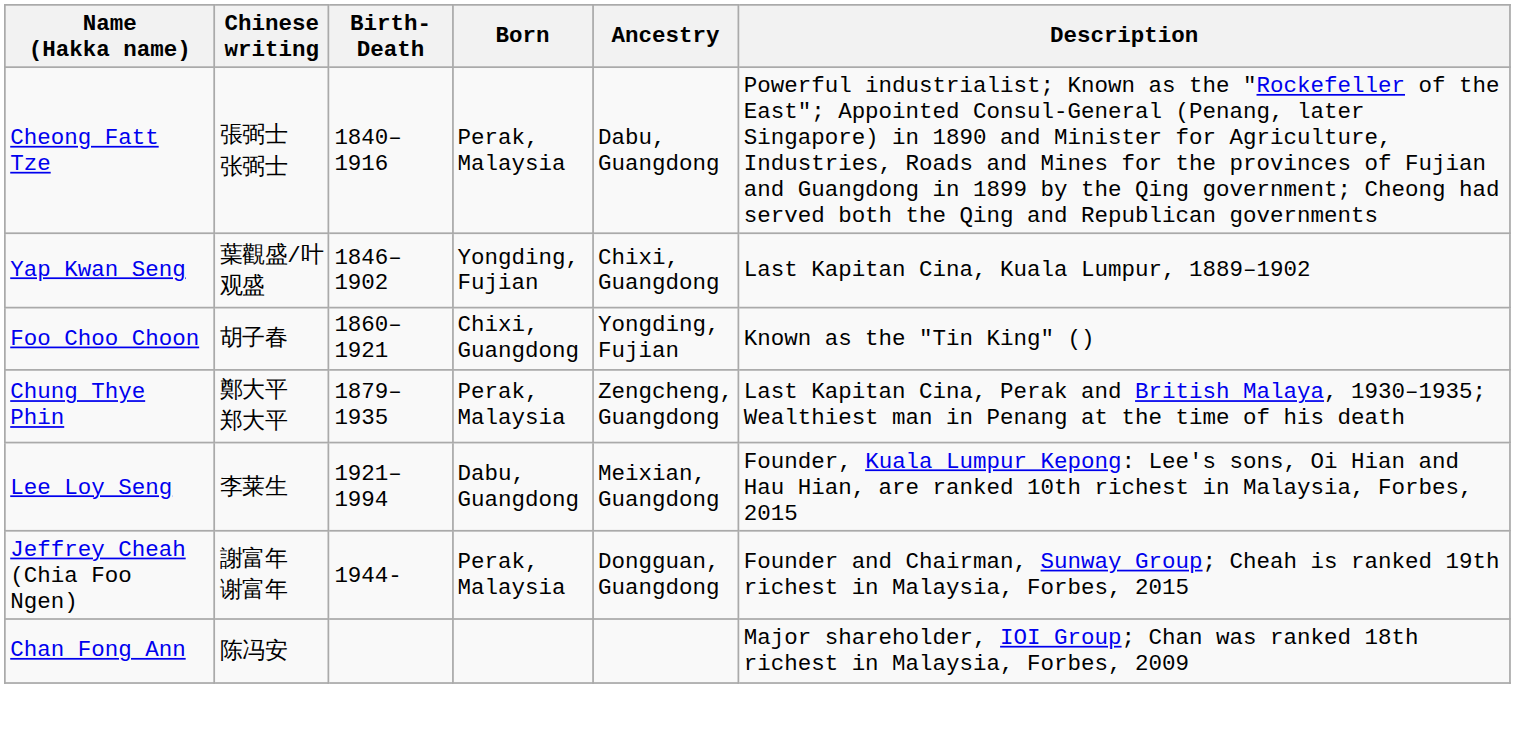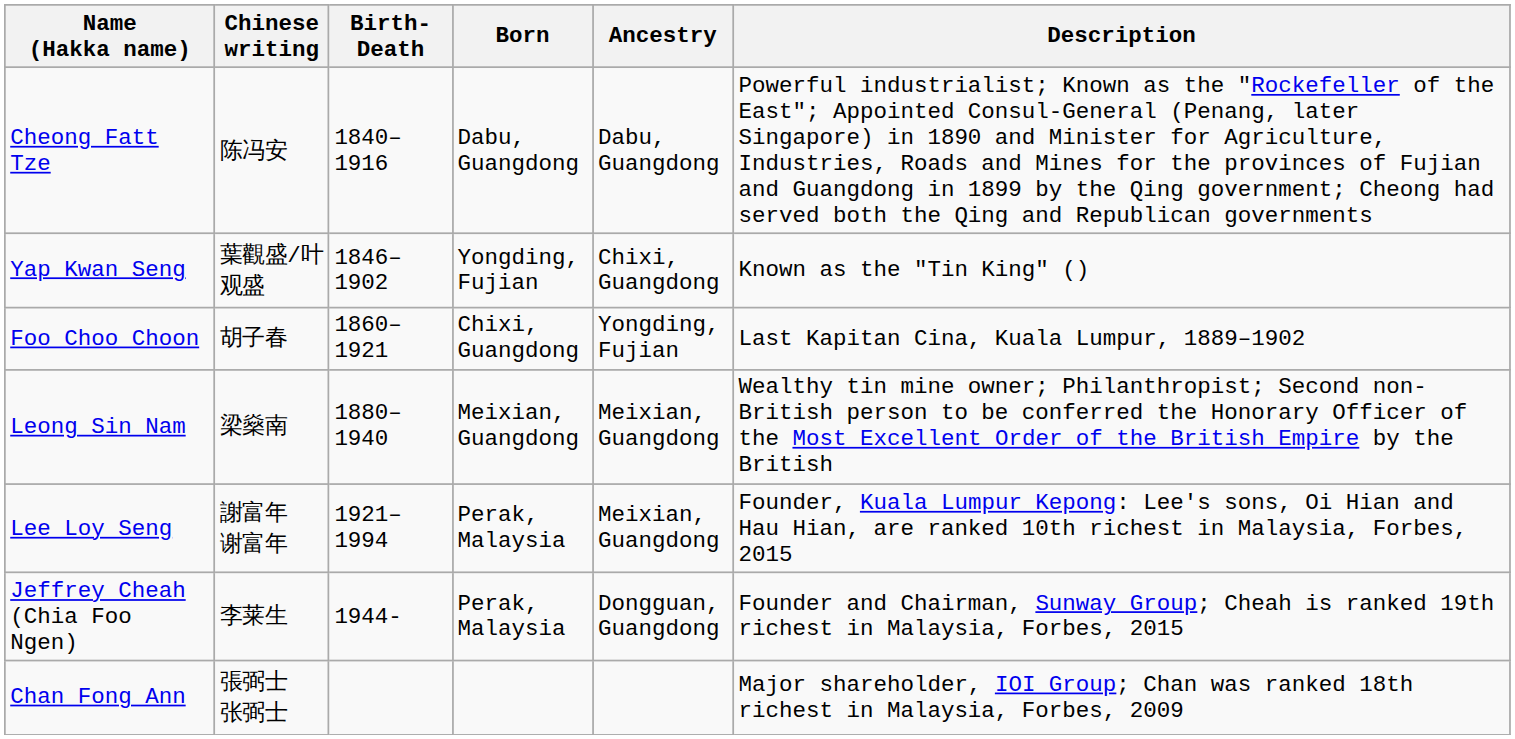 <table class="wikitable">
 <tr>
 <th width="115">Name<br>(Hakka name)</th>
 <th width="60">Chinese writing</th>
 <th width="65">Birth-Death</th>
 <th width="75">Born</th>
 <th width="75">Ancestry</th>
 <th>Description</th>
 </tr>
 <tr>
 <td><a href='#'>Cheong Fatt Tze</a></td>
-<td>張弼士<br>张弼士</td>
+<td>陈冯安</td>
 <td>1840–1916</td>
-<td>Perak, Malaysia</td>
+<td>Dabu, Guangdong</td>
 <td>Dabu, Guangdong</td>
 <td>Powerful industrialist; Known as the "<a href='#'>Rockefeller</a> of the East"; Appointed Consul-General (Penang, later Singapore) in 1890 and Minister for Agriculture, Industries, Roads and Mines for the provinces of Fujian and Guangdong in 1899 by the Qing government; Cheong had served both the Qing and Republican governments</td>
 </tr>
 <tr>
 <td><a href='#'>Yap Kwan Seng</a></td>
 <td>葉觀盛/叶观盛</td>
 <td>1846–1902</td>
 <td>Yongding, Fujian</td>
 <td>Chixi, Guangdong</td>
-<td>Last Kapitan Cina, Kuala Lumpur, 1889–1902</td>
+<td>Known as the "Tin King" ()</td>
 </tr>
 <tr>
 <td><a href='#'>Foo Choo Choon</a></td>
 <td>胡子春</td>
 <td>1860–1921</td>
 <td>Chixi, Guangdong</td>
 <td>Yongding, Fujian</td>
-<td>Known as the "Tin King" ()</td>
+<td>Last Kapitan Cina, Kuala Lumpur, 1889–1902</td>
 </tr>
 <tr>
-<td><a href='#'>Chung Thye Phin</a></td>
-<td>鄭大平<br>郑大平</td>
-<td>1879–1935</td>
-<td>Perak, Malaysia</td>
-<td>Zengcheng, Guangdong</td>
-<td>Last Kapitan Cina, Perak and <a href='#'>British Malaya</a>, 1930–1935; Wealthiest man in Penang at the time of his death</td>
+<td><a href='#'>Leong Sin Nam</a></td>
+<td>梁燊南</td>
+<td>1880–1940</td>
+<td>Meixian, Guangdong</td>
+<td>Meixian, Guangdong</td>
+<td>Wealthy tin mine owner; Philanthropist; Second non-British person to be conferred the Honorary Officer of the <a href='#'>Most Excellent Order of the British Empire</a> by the British</td>
 </tr>
 <tr>
 <td><a href='#'>Lee Loy Seng</a></td>
-<td>李莱生</td>
+<td>謝富年<br>谢富年</td>
 <td>1921–1994</td>
-<td>Dabu, Guangdong</td>
+<td>Perak, Malaysia</td>
 <td>Meixian, Guangdong</td>
 <td>Founder, <a href='#'>Kuala Lumpur Kepong</a>: Lee's sons, Oi Hian and Hau Hian, are ranked 10th richest in Malaysia, Forbes, 2015</td>
 </tr>
 <tr>
 <td><a href='#'>Jeffrey Cheah</a><br>(Chia Foo Ngen)</td>
-<td>謝富年<br>谢富年</td>
+<td>李莱生</td>
 <td>1944-</td>
 <td>Perak, Malaysia</td>
 <td>Dongguan, Guangdong</td>
 <td>Founder and Chairman, <a href='#'>Sunway Group</a>; Cheah is ranked 19th richest in Malaysia, Forbes, 2015</td>
 </tr>
 <tr>
 <td><a href='#'>Chan Fong Ann</a></td>
-<td>陈冯安</td>
+<td>張弼士<br>张弼士</td>
 <td></td>
 <td></td>
 <td></td>
 <td>Major shareholder, <a href='#'>IOI Group</a>; Chan was ranked 18th richest in Malaysia, Forbes, 2009</td>
 </tr>
 </table>
